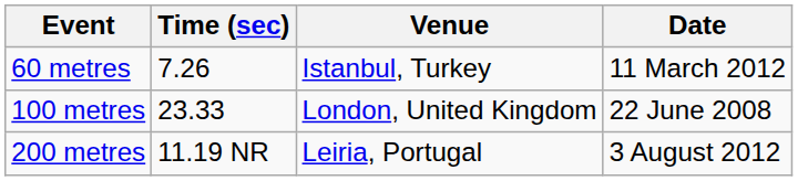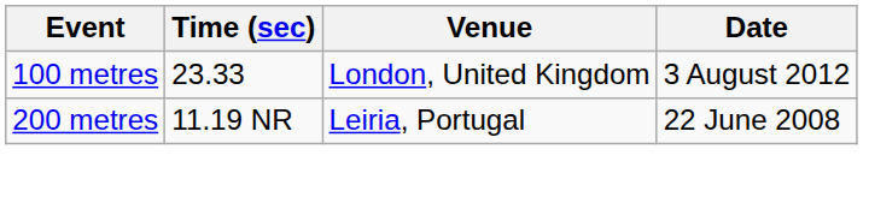 <table class=wikitable>
 <tr>
 <th>Event</th>
 <th>Time (<a href='#'>sec</a>)</th>
 <th>Venue</th>
 <th>Date</th>
 </tr>
 <tr>
-<td><a href='#'>60 metres</a></td>
-<td>7.26</td>
-<td><a href='#'>Istanbul</a>, Turkey</td>
-<td>11 March 2012</td>
-</tr>
-<tr>
 <td><a href='#'>100 metres</a></td>
 <td>23.33</td>
 <td><a href='#'>London</a>, United Kingdom</td>
-<td>22 June 2008</td>
+<td>3 August 2012</td>
 </tr>
 <tr>
 <td><a href='#'>200 metres</a></td>
 <td>11.19 NR</td>
 <td><a href='#'>Leiria</a>, Portugal</td>
-<td>3 August 2012</td>
+<td>22 June 2008</td>
 </tr>
 </table>
